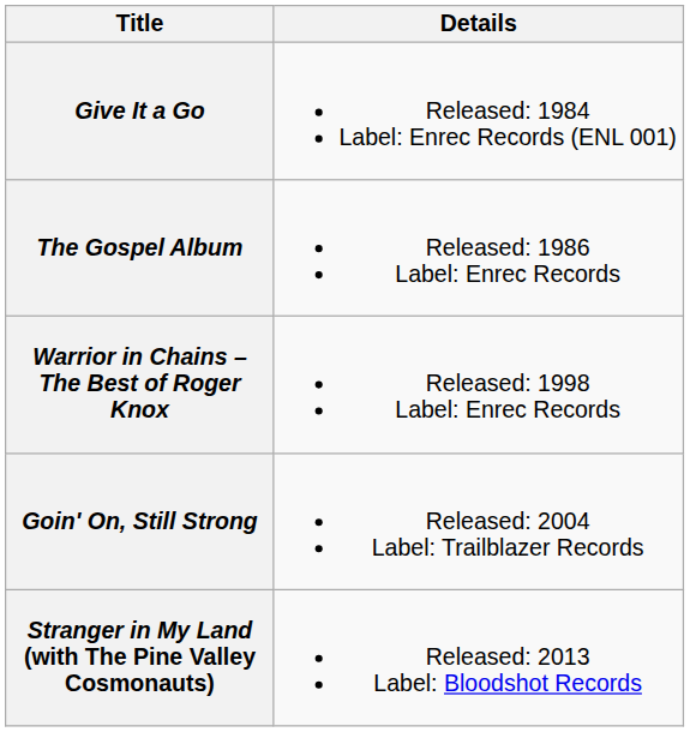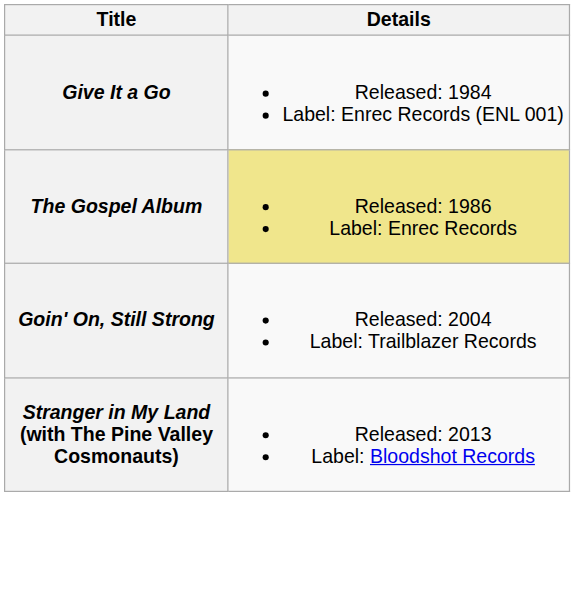 <table class="wikitable plainrowheaders" style="text-align:center;" border="1">
 <tr>
 <th scope="col" style="width:11em;">Title</th>
 <th scope="col" style="width:17em;">Details</th>
 </tr>
 <tr>
 <th scope="row"><em>Give It a Go</em></th>
 <td><br><ul><li>Released: 1984</li><li>Label: Enrec Records (ENL 001)</li></ul></td>
 </tr>
 <tr>
 <th scope="row"><em>The Gospel Album</em></th>
-<td><br><ul><li>Released: 1986</li><li>Label: Enrec Records</li></ul></td>
-</tr>
-<tr>
-<th scope="row"><em>Warrior in Chains – The Best of Roger Knox</em></th>
-<td><br><ul><li>Released: 1998</li><li>Label: Enrec Records</li></ul></td>
+<td style="background: khaki;"><br><ul><li>Released: 1986</li><li>Label: Enrec Records</li></ul></td>
 </tr>
 <tr>
 <th scope="row"><em>Goin' On, Still Strong</em></th>
 <td><br><ul><li>Released: 2004</li><li>Label: Trailblazer Records</li></ul></td>
 </tr>
 <tr>
 <th scope="row"><em>Stranger in My Land</em> <br> (with The Pine Valley Cosmonauts)</th>
 <td><br><ul><li>Released: 2013</li><li>Label: <a href='#'>Bloodshot Records</a></li></ul></td>
 </tr>
 </table>
